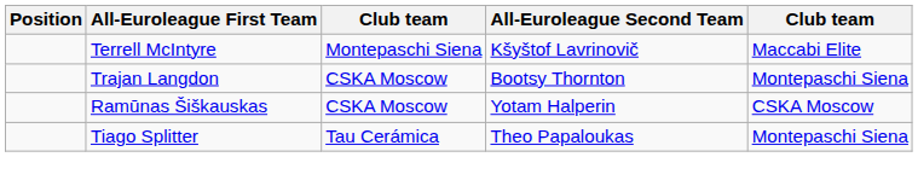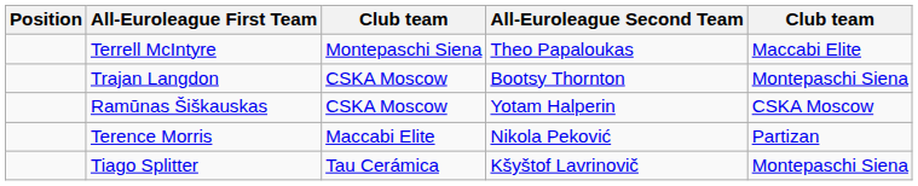 <table | class="wikitable sortable">
 <tr>
 <th>Position</th>
 <th>All-Euroleague First Team</th>
 <th>Club team</th>
 <th>All-Euroleague Second Team</th>
 <th>Club team</th>
 </tr>
 <tr>
 <td></td>
 <td> <a href='#'>Terrell McIntyre</a></td>
 <td> <a href='#'>Montepaschi Siena</a></td>
-<td> <a href='#'>Kšyštof Lavrinovič</a></td>
+<td> <a href='#'>Theo Papaloukas</a></td>
 <td> <a href='#'>Maccabi Elite</a></td>
 </tr>
 <tr>
 <td></td>
 <td> <a href='#'>Trajan Langdon</a></td>
 <td> <a href='#'>CSKA Moscow</a></td>
 <td> <a href='#'>Bootsy Thornton</a></td>
 <td> <a href='#'>Montepaschi Siena</a></td>
 </tr>
 <tr>
 <td></td>
 <td> <a href='#'>Ramūnas Šiškauskas</a></td>
 <td> <a href='#'>CSKA Moscow</a></td>
 <td> <a href='#'>Yotam Halperin</a></td>
 <td> <a href='#'>CSKA Moscow</a></td>
 </tr>
 <tr>
 <td></td>
+<td> <a href='#'>Terence Morris</a></td>
+<td> <a href='#'>Maccabi Elite</a></td>
+<td> <a href='#'>Nikola Peković</a></td>
+<td> <a href='#'>Partizan</a></td>
+</tr>
+<tr>
+<td></td>
 <td> <a href='#'>Tiago Splitter</a></td>
 <td> <a href='#'>Tau Cerámica</a></td>
-<td> <a href='#'>Theo Papaloukas</a></td>
+<td> <a href='#'>Kšyštof Lavrinovič</a></td>
 <td> <a href='#'>Montepaschi Siena</a></td>
 </tr>
 </table>
